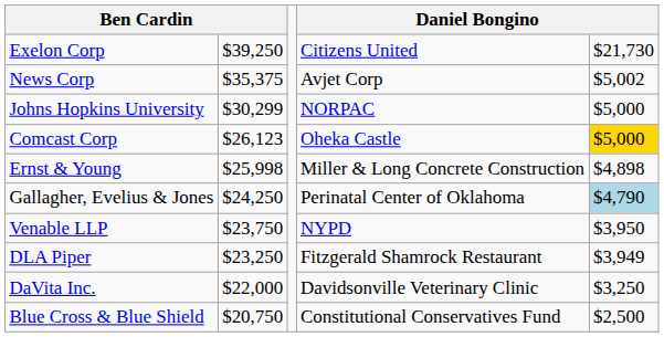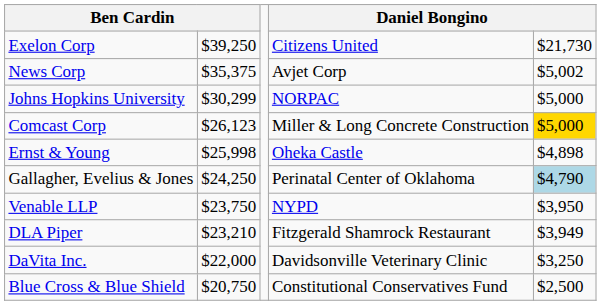 <table class="wikitable col2right col4right">
 <tr>
 <th colspan=2>Ben Cardin</th>
 <td rowspan=99></td>
 <th colspan=2>Daniel Bongino</th>
 </tr>
 <tr>
 <td><a href='#'>Exelon Corp</a></td>
 <td>$39,250</td>
 <td><a href='#'>Citizens United</a></td>
 <td>$21,730</td>
 </tr>
 <tr>
 <td><a href='#'>News Corp</a></td>
 <td>$35,375</td>
 <td>Avjet Corp</td>
 <td>$5,002</td>
 </tr>
 <tr>
 <td><a href='#'>Johns Hopkins University</a></td>
 <td>$30,299</td>
 <td><a href='#'>NORPAC</a></td>
 <td>$5,000</td>
 </tr>
 <tr>
 <td><a href='#'>Comcast Corp</a></td>
 <td>$26,123</td>
-<td><a href='#'>Oheka Castle</a></td>
+<td>Miller & Long Concrete Construction</td>
 <td style="background: gold;">$5,000</td>
 </tr>
 <tr>
 <td><a href='#'>Ernst & Young</a></td>
 <td>$25,998</td>
-<td>Miller & Long Concrete Construction</td>
+<td><a href='#'>Oheka Castle</a></td>
 <td>$4,898</td>
 </tr>
 <tr>
 <td>Gallagher, Evelius & Jones</td>
 <td>$24,250</td>
 <td>Perinatal Center of Oklahoma</td>
 <td style="background: lightblue;">$4,790</td>
 </tr>
 <tr>
 <td><a href='#'>Venable LLP</a></td>
 <td>$23,750</td>
 <td><a href='#'>NYPD</a></td>
 <td>$3,950</td>
 </tr>
 <tr>
 <td><a href='#'>DLA Piper</a></td>
-<td>$23,250</td>
+<td>$23,210</td>
 <td>Fitzgerald Shamrock Restaurant</td>
 <td>$3,949</td>
 </tr>
 <tr>
 <td><a href='#'>DaVita Inc.</a></td>
 <td>$22,000</td>
 <td>Davidsonville Veterinary Clinic</td>
 <td>$3,250</td>
 </tr>
 <tr>
 <td><a href='#'>Blue Cross & Blue Shield</a></td>
 <td>$20,750</td>
 <td>Constitutional Conservatives Fund</td>
 <td>$2,500</td>
 </tr>
 </table>
